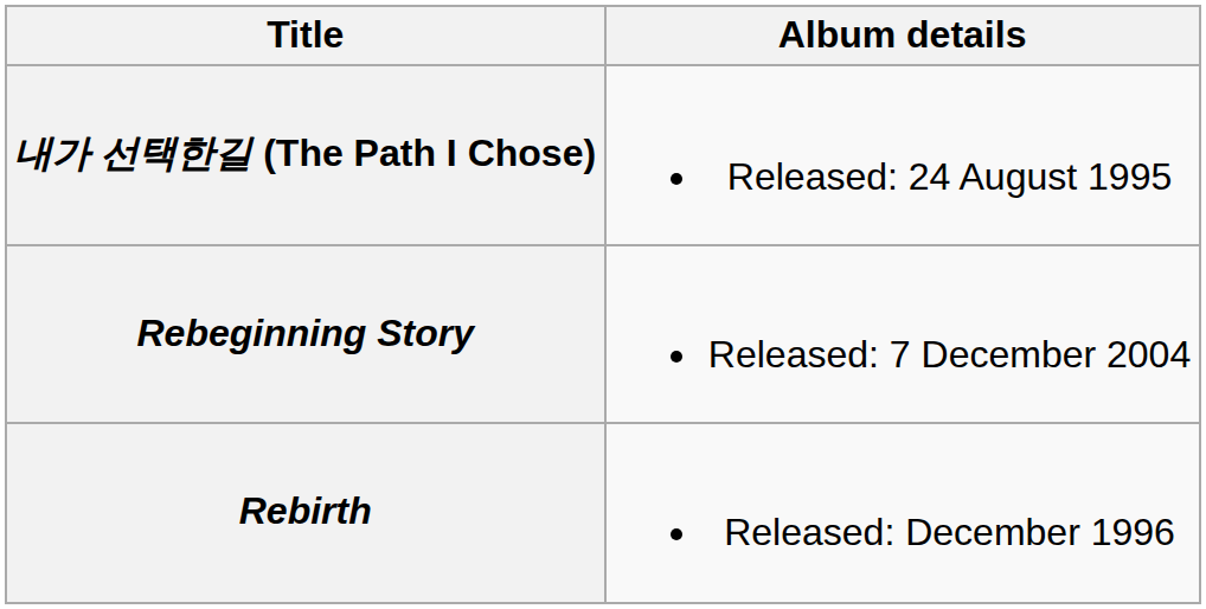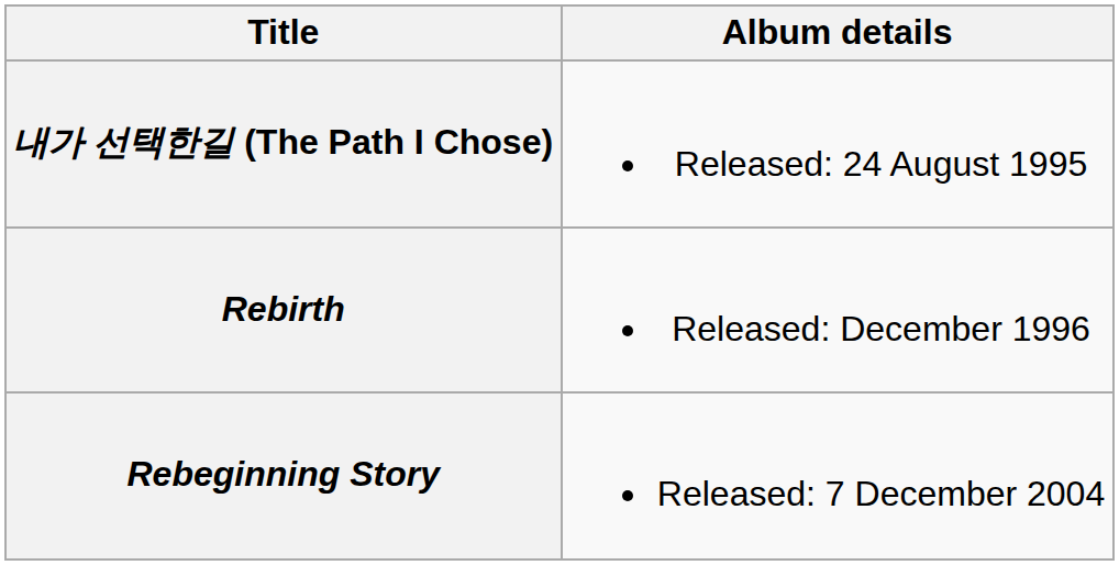 <table class="wikitable plainrowheaders" style="text-align:center;">
 <tr>
 <th scope="col">Title</th>
 <th scope="col">Album details</th>
 </tr>
 <tr>
 <th scope="row"><em>내가 선택한길</em> (The Path I Chose)</th>
 <td><br><ul><li>Released: 24 August 1995</li></ul></td>
 </tr>
 <tr>
+<th scope="row"><em>Rebirth</em></th>
+<td><br><ul><li>Released: December 1996</li></ul></td>
+</tr>
+<tr>
 <th scope="row"><em>Rebeginning Story</em></th>
 <td><br><ul><li>Released: 7 December 2004</li></ul></td>
 </tr>
 <tr>
-<th scope="row"><em>Rebirth</em></th>
-<td><br><ul><li>Released: December 1996</li></ul></td>
-</tr>
-<tr>
 </tr>
 </table>
